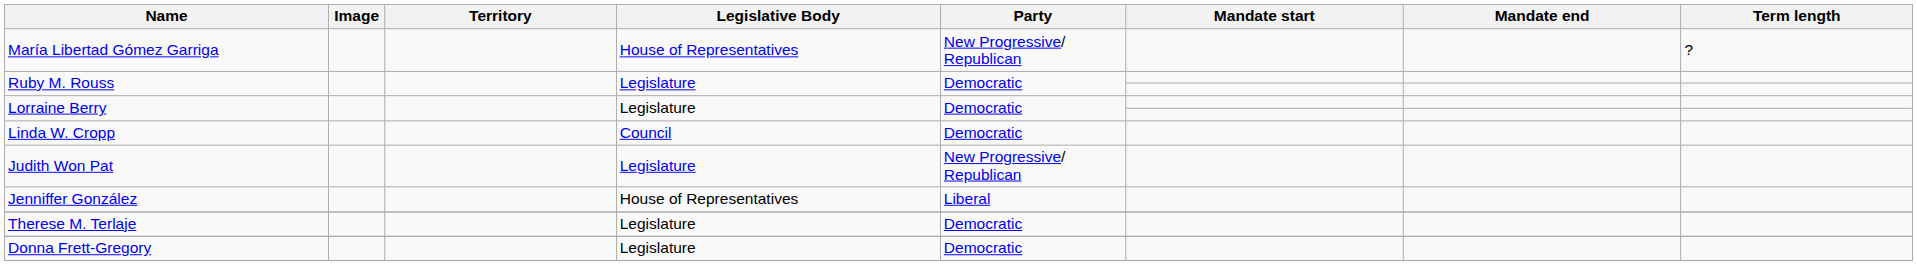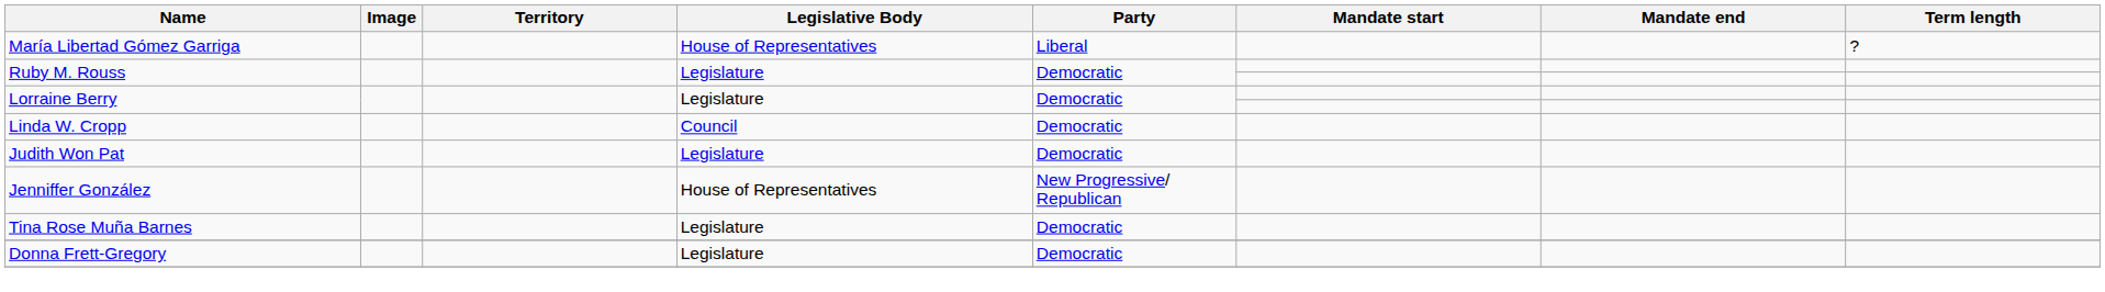 <table class="wikitable sortable">
 <tr>
 <th width="14%">Name</th>
 <th width="1%">Image</th>
 <th width="10%">Territory</th>
 <th width="14%">Legislative Body</th>
 <th width="8%">Party</th>
 <th width="12%">Mandate start</th>
 <th width="12%">Mandate end</th>
 <th width="10%">Term length</th>
 </tr>
 <tr>
 <td><a href='#'>María Libertad Gómez Garriga</a></td>
 <td></td>
 <td></td>
 <td><a href='#'>House of Representatives</a></td>
-<td><a href='#'>New Progressive</a>/ <a href='#'>Republican</a></td>
+<td><a href='#'>Liberal</a></td>
 <td></td>
 <td></td>
 <td>?</td>
 </tr>
 <tr>
 <td rowspan=2><a href='#'>Ruby M. Rouss</a></td>
 <td rowspan=2></td>
 <td rowspan=2></td>
 <td rowspan=2><a href='#'>Legislature</a></td>
 <td rowspan=2 ><a href='#'>Democratic</a></td>
 <td></td>
 <td></td>
 <td></td>
 </tr>
 <tr>
 <td></td>
 <td></td>
 <td></td>
 </tr>
 <tr>
 <td rowspan=2><a href='#'>Lorraine Berry</a></td>
 <td rowspan=2></td>
 <td rowspan=2></td>
 <td rowspan=2>Legislature</td>
 <td rowspan=2 ><a href='#'>Democratic</a></td>
 <td></td>
 <td></td>
 <td></td>
 </tr>
 <tr>
 <td></td>
 <td></td>
 <td></td>
 </tr>
 <tr>
 <td><a href='#'>Linda W. Cropp</a></td>
 <td></td>
 <td></td>
 <td><a href='#'>Council</a></td>
 <td><a href='#'>Democratic</a></td>
 <td></td>
 <td></td>
 <td></td>
 </tr>
 <tr>
 <td><a href='#'>Judith Won Pat</a></td>
 <td></td>
 <td></td>
 <td><a href='#'>Legislature</a></td>
-<td><a href='#'>New Progressive</a>/ <a href='#'>Republican</a></td>
+<td><a href='#'>Democratic</a></td>
 <td></td>
 <td></td>
 <td></td>
 </tr>
 <tr>
 <td><a href='#'>Jenniffer González</a></td>
 <td></td>
 <td></td>
 <td>House of Representatives</td>
-<td><a href='#'>Liberal</a></td>
+<td><a href='#'>New Progressive</a>/ <a href='#'>Republican</a></td>
 <td></td>
 <td></td>
 <td></td>
 </tr>
 <tr>
-</tr>
-<tr>
-<td><a href='#'>Therese M. Terlaje</a></td>
+<td><a href='#'>Tina Rose Muña Barnes</a></td>
 <td></td>
 <td></td>
 <td>Legislature</td>
 <td><a href='#'>Democratic</a></td>
 <td></td>
 <td></td>
 <td></td>
+</tr>
+<tr>
 </tr>
 <tr>
 </tr>
 <tr>
 <td><a href='#'>Donna Frett-Gregory</a></td>
 <td></td>
 <td></td>
 <td>Legislature</td>
 <td><a href='#'>Democratic</a></td>
 <td></td>
 <td></td>
 <td></td>
 </tr>
 <tr>
 </tr>
 </table>
